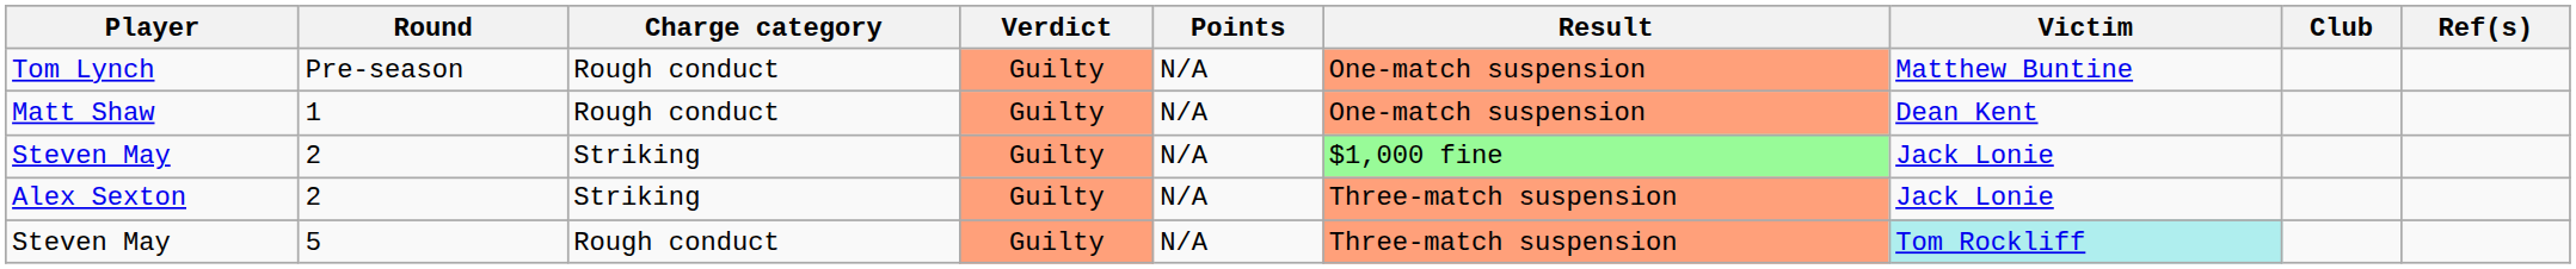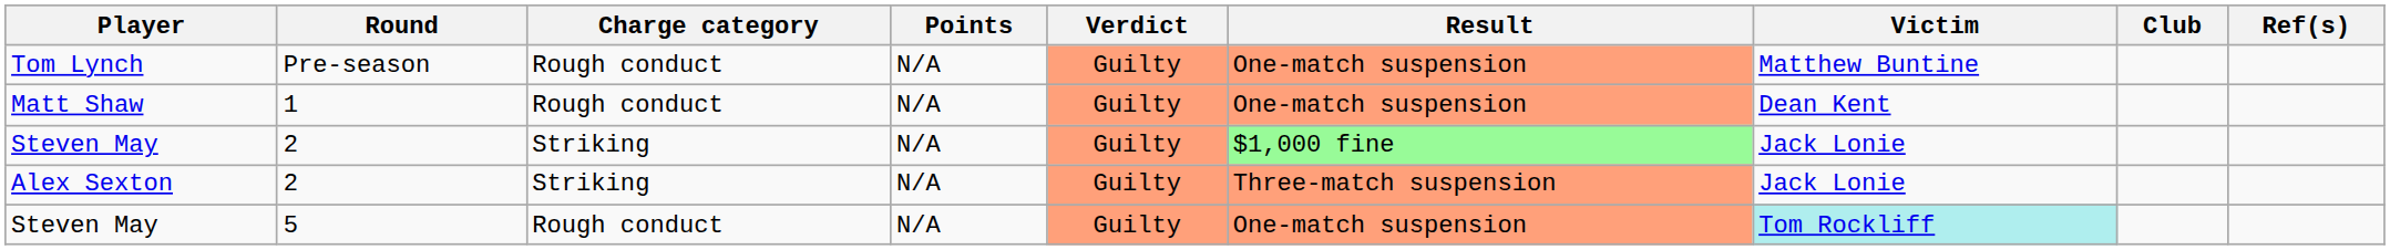 <table class="wikitable sortable" style="width:100%;">
 <tr style="background:#efefef;">
 <th>Player</th>
 <th>Round</th>
 <th>Charge category</th>
+<th>Points</th>
 <th>Verdict</th>
-<th>Points</th>
 <th>Result</th>
 <th>Victim</th>
 <th>Club</th>
 <th class="unsortable">Ref(s)</th>
 </tr>
 <tr>
 <td><a href='#'>Tom Lynch</a></td>
 <td>Pre-season</td>
 <td>Rough conduct</td>
+<td>N/A</td>
 <td style="text-align:center; background:#ffa07a;">Guilty</td>
-<td>N/A</td>
 <td style="background:#ffa07a;">One-match suspension</td>
 <td><a href='#'>Matthew Buntine</a></td>
 <td></td>
 <td></td>
 </tr>
 <tr>
 <td><a href='#'>Matt Shaw</a></td>
 <td>1</td>
 <td>Rough conduct</td>
+<td>N/A</td>
 <td style="text-align:center; background:#ffa07a;">Guilty</td>
-<td>N/A</td>
 <td style="background:#ffa07a;">One-match suspension</td>
 <td><a href='#'>Dean Kent</a></td>
 <td></td>
 <td></td>
 </tr>
 <tr>
 <td><a href='#'>Steven May</a></td>
 <td>2</td>
 <td>Striking</td>
+<td>N/A</td>
 <td style="text-align:center; background:#ffa07a;">Guilty</td>
-<td>N/A</td>
 <td style="background:#98fb98;">$1,000 fine</td>
 <td><a href='#'>Jack Lonie</a></td>
 <td></td>
 <td></td>
 </tr>
 <tr>
 <td><a href='#'>Alex Sexton</a></td>
 <td>2</td>
 <td>Striking</td>
+<td>N/A</td>
 <td style="text-align:center; background:#ffa07a;">Guilty</td>
-<td>N/A</td>
 <td style="background:#ffa07a;">Three-match suspension</td>
 <td><a href='#'>Jack Lonie</a></td>
 <td></td>
 <td></td>
 </tr>
 <tr>
 <td>Steven May</td>
 <td>5</td>
 <td>Rough conduct</td>
+<td>N/A</td>
 <td style="text-align:center; background:#ffa07a;">Guilty</td>
-<td>N/A</td>
-<td style="background:#ffa07a;">Three-match suspension</td>
+<td style="background:#ffa07a;">One-match suspension</td>
 <td style="background: paleturquoise;"><a href='#'>Tom Rockliff</a></td>
 <td></td>
 <td></td>
 </tr>
 </table>
